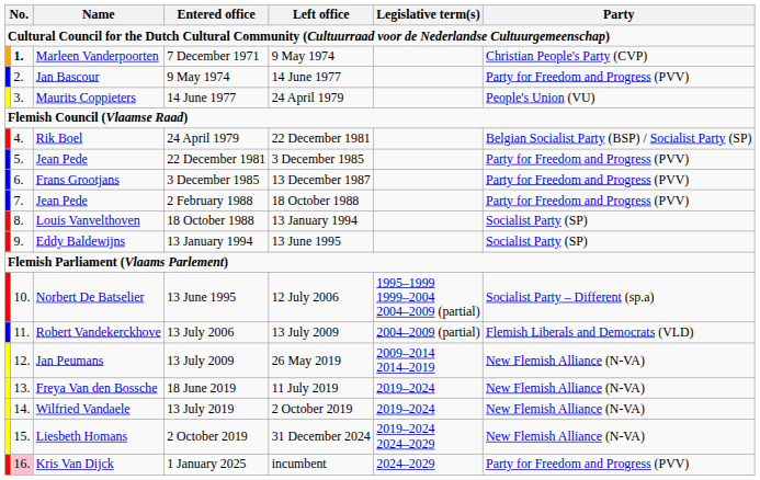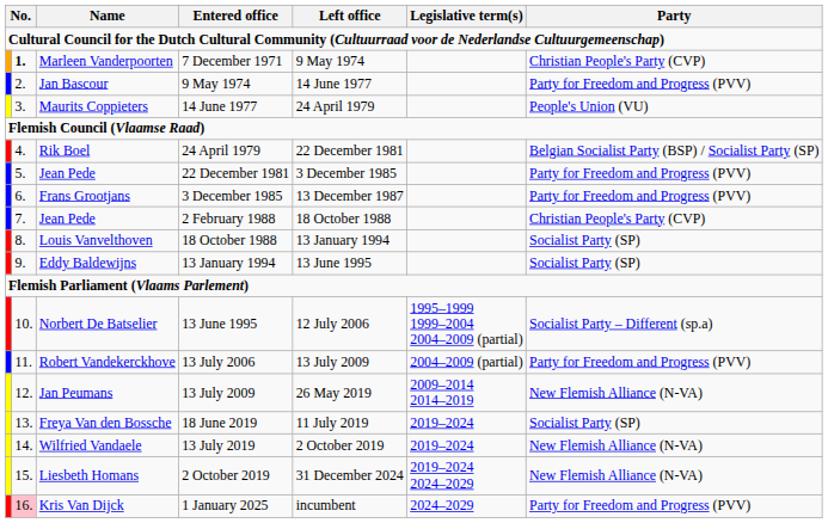 <table class=wikitable>
 <tr>
 <th colspan="2">No.</th>
 <th>Name</th>
 <th>Entered office</th>
 <th>Left office</th>
 <th>Legislative term(s)</th>
 <th>Party</th>
 </tr>
 <tr>
 <td colspan="7"><strong>Cultural Council for the Dutch Cultural Community (<em>Cultuurraad voor de Nederlandse Cultuurgemeenschap</em>)</strong></td>
 </tr>
 <tr>
 <td bgcolor="orange"></td>
 <td><strong>1.</strong></td>
 <td><a href='#'>Marleen Vanderpoorten</a></td>
 <td>7 December 1971</td>
 <td>9 May 1974</td>
 <td></td>
 <td><a href='#'>Christian People's Party</a> (CVP)</td>
 </tr>
 <tr>
 <td bgcolor="blue"></td>
 <td>2.</td>
 <td><a href='#'>Jan Bascour</a></td>
 <td>9 May 1974</td>
 <td>14 June 1977</td>
 <td></td>
 <td><a href='#'>Party for Freedom and Progress</a> (PVV)</td>
 </tr>
 <tr>
 <td bgcolor="yellow"></td>
 <td>3.</td>
 <td><a href='#'>Maurits Coppieters</a></td>
 <td>14 June 1977</td>
 <td>24 April 1979</td>
 <td></td>
 <td><a href='#'>People's Union</a> (VU)</td>
 </tr>
 <tr>
 <td colspan="7"><strong>Flemish Council (<em>Vlaamse Raad</em>)</strong></td>
 </tr>
 <tr>
 <td bgcolor="red"></td>
 <td>4.</td>
 <td><a href='#'>Rik Boel</a></td>
 <td>24 April 1979</td>
 <td>22 December 1981</td>
 <td></td>
 <td><a href='#'>Belgian Socialist Party</a> (BSP) / <a href='#'>Socialist Party</a> (SP)</td>
 </tr>
 <tr>
 <td bgcolor="blue"></td>
 <td>5.</td>
 <td><a href='#'>Jean Pede</a></td>
 <td>22 December 1981</td>
 <td>3 December 1985</td>
 <td></td>
 <td><a href='#'>Party for Freedom and Progress</a> (PVV)</td>
 </tr>
 <tr>
 <td bgcolor="blue"></td>
 <td>6.</td>
 <td><a href='#'>Frans Grootjans</a></td>
 <td>3 December 1985</td>
 <td>13 December 1987</td>
 <td></td>
 <td><a href='#'>Party for Freedom and Progress</a> (PVV)</td>
 </tr>
 <tr>
 <td bgcolor="blue"></td>
 <td>7.</td>
 <td><a href='#'>Jean Pede</a></td>
 <td>2 February 1988</td>
 <td>18 October 1988</td>
 <td></td>
-<td><a href='#'>Party for Freedom and Progress</a> (PVV)</td>
+<td><a href='#'>Christian People's Party</a> (CVP)</td>
 </tr>
 <tr>
 <td bgcolor="red"></td>
 <td>8.</td>
 <td><a href='#'>Louis Vanvelthoven</a></td>
 <td>18 October 1988</td>
 <td>13 January 1994</td>
 <td></td>
 <td><a href='#'>Socialist Party</a> (SP)</td>
 </tr>
 <tr>
 <td bgcolor="red"></td>
 <td>9.</td>
 <td><a href='#'>Eddy Baldewijns</a></td>
 <td>13 January 1994</td>
 <td>13 June 1995</td>
 <td></td>
 <td><a href='#'>Socialist Party</a> (SP)</td>
 </tr>
 <tr>
 <td colspan="7"><strong>Flemish Parliament (<em>Vlaams Parlement</em>)</strong></td>
 </tr>
 <tr>
 <td bgcolor="red"></td>
 <td>10.</td>
 <td><a href='#'>Norbert De Batselier</a></td>
 <td>13 June 1995</td>
 <td>12 July 2006</td>
 <td><a href='#'>1995–1999</a><br><a href='#'>1999–2004</a><br><a href='#'>2004–2009</a> (partial)</td>
 <td><a href='#'>Socialist Party – Different</a> (sp.a)</td>
 </tr>
 <tr>
 <td bgcolor="blue"></td>
 <td>11.</td>
 <td><a href='#'>Robert Vandekerckhove</a></td>
 <td>13 July 2006</td>
 <td>13 July 2009</td>
 <td><a href='#'>2004–2009</a> (partial)</td>
-<td><a href='#'>Flemish Liberals and Democrats</a> (VLD)</td>
+<td><a href='#'>Party for Freedom and Progress</a> (PVV)</td>
 </tr>
 <tr>
 <td bgcolor="Yellow"></td>
 <td>12.</td>
 <td><a href='#'>Jan Peumans</a></td>
 <td>13 July 2009</td>
 <td>26 May 2019</td>
 <td><a href='#'>2009–2014</a><br><a href='#'>2014–2019</a></td>
 <td><a href='#'>New Flemish Alliance</a> (N-VA)</td>
 </tr>
 <tr>
 <td bgcolor="Yellow"></td>
 <td>13.</td>
 <td><a href='#'>Freya Van den Bossche</a></td>
 <td>18 June 2019</td>
 <td>11 July 2019</td>
 <td><a href='#'>2019–2024</a></td>
-<td><a href='#'>New Flemish Alliance</a> (N-VA)</td>
+<td><a href='#'>Socialist Party</a> (SP)</td>
 </tr>
 <tr>
 <td bgcolor="Yellow"></td>
 <td>14.</td>
 <td><a href='#'>Wilfried Vandaele</a></td>
 <td>13 July 2019</td>
 <td>2 October 2019</td>
 <td><a href='#'>2019–2024</a></td>
 <td><a href='#'>New Flemish Alliance</a> (N-VA)</td>
 </tr>
 <tr>
 <td bgcolor="Yellow"></td>
 <td>15.</td>
 <td><a href='#'>Liesbeth Homans</a></td>
 <td>2 October 2019</td>
 <td>31 December 2024</td>
 <td><a href='#'>2019–2024</a><br><a href='#'>2024–2029</a></td>
 <td><a href='#'>New Flemish Alliance</a> (N-VA)</td>
 </tr>
 <tr>
 <td bgcolor="red"></td>
 <td style="background: pink;">16.</td>
 <td><a href='#'>Kris Van Dijck</a></td>
 <td>1 January 2025</td>
 <td>incumbent</td>
 <td><a href='#'>2024–2029</a></td>
 <td><a href='#'>Party for Freedom and Progress</a> (PVV)</td>
 </tr>
 </table>
